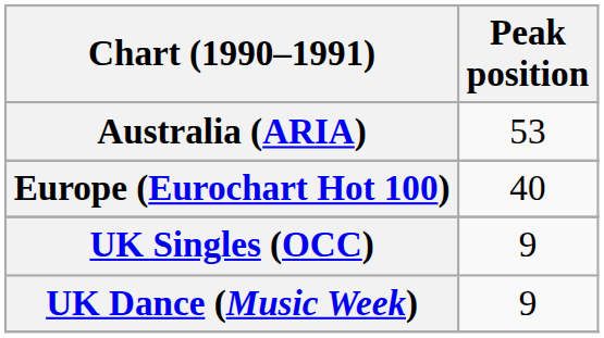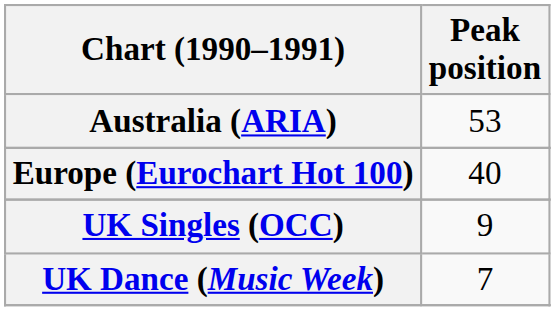 <table class="wikitable sortable plainrowheaders">
 <tr>
 <th scope="col">Chart (1990–1991)</th>
 <th scope="col">Peak<br>position</th>
 </tr>
 <tr>
 <th scope="row">Australia (<a href='#'>ARIA</a>)</th>
 <td align="center">53</td>
 </tr>
 <tr>
 </tr>
 <tr>
 <th scope="row">Europe (<a href='#'>Eurochart Hot 100</a>)</th>
 <td align="center">40</td>
 </tr>
 <tr>
 </tr>
 <tr>
 </tr>
 <tr>
 </tr>
 <tr>
 </tr>
 <tr>
 <th scope="row"><a href='#'>UK Singles</a> (<a href='#'>OCC</a>)</th>
 <td align="center">9</td>
 </tr>
 <tr>
 <th scope="row"><a href='#'>UK Dance</a> (<em><a href='#'>Music Week</a></em>)</th>
-<td align="center">9</td>
+<td align="center">7</td>
 </tr>
 <tr>
 </tr>
 <tr>
 </tr>
 </table>
